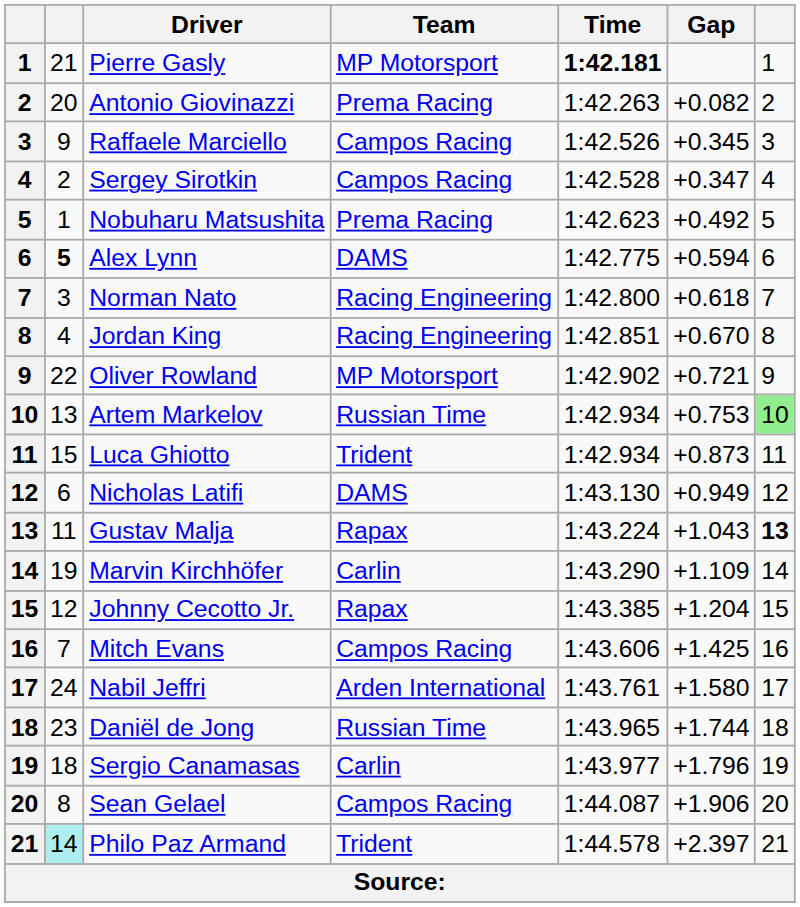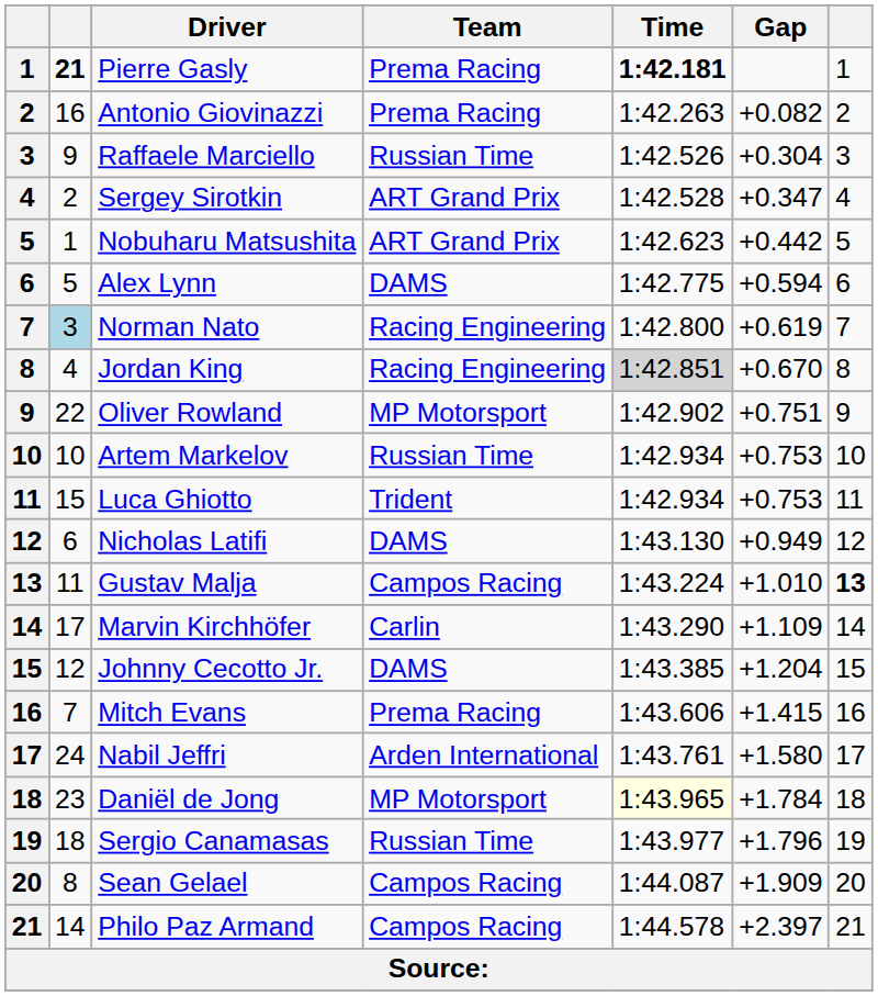 <table class="wikitable" style="font-size:85%">
 <tr>
 <th></th>
 <th></th>
 <th>Driver</th>
 <th>Team</th>
 <th>Time</th>
 <th>Gap</th>
 <th></th>
 </tr>
 <tr>
 <th>1</th>
-<td align="center">21</td>
+<td align="center"><strong>21</strong></td>
 <td> <a href='#'>Pierre Gasly</a></td>
-<td><a href='#'>MP Motorsport</a></td>
+<td><a href='#'>Prema Racing</a></td>
 <td><strong>1:42.181</strong></td>
 <td></td>
 <td>1</td>
 </tr>
 <tr>
 <th>2</th>
-<td align="center">20</td>
+<td align="center">16</td>
 <td> <a href='#'>Antonio Giovinazzi</a></td>
 <td><a href='#'>Prema Racing</a></td>
 <td>1:42.263</td>
 <td>+0.082</td>
 <td>2</td>
 </tr>
 <tr>
 <th>3</th>
 <td align="center">9</td>
 <td> <a href='#'>Raffaele Marciello</a></td>
-<td><a href='#'>Campos Racing</a></td>
+<td><a href='#'>Russian Time</a></td>
 <td>1:42.526</td>
-<td>+0.345</td>
+<td>+0.304</td>
 <td>3</td>
 </tr>
 <tr>
 <th>4</th>
 <td align="center">2</td>
 <td> <a href='#'>Sergey Sirotkin</a></td>
-<td><a href='#'>Campos Racing</a></td>
+<td><a href='#'>ART Grand Prix</a></td>
 <td>1:42.528</td>
 <td>+0.347</td>
 <td>4</td>
 </tr>
 <tr>
 <th>5</th>
 <td align="center">1</td>
 <td> <a href='#'>Nobuharu Matsushita</a></td>
-<td><a href='#'>Prema Racing</a></td>
+<td><a href='#'>ART Grand Prix</a></td>
 <td>1:42.623</td>
-<td>+0.492</td>
+<td>+0.442</td>
 <td>5</td>
 </tr>
 <tr>
 <th>6</th>
-<td align="center"><strong>5</strong></td>
+<td align="center">5</td>
 <td> <a href='#'>Alex Lynn</a></td>
 <td><a href='#'>DAMS</a></td>
 <td>1:42.775</td>
 <td>+0.594</td>
 <td>6</td>
 </tr>
 <tr>
 <th>7</th>
-<td align="center">3</td>
+<td align="center" style="background: lightblue;">3</td>
 <td> <a href='#'>Norman Nato</a></td>
 <td><a href='#'>Racing Engineering</a></td>
 <td>1:42.800</td>
-<td>+0.618</td>
+<td>+0.619</td>
 <td>7</td>
 </tr>
 <tr>
 <th>8</th>
 <td align="center">4</td>
 <td> <a href='#'>Jordan King</a></td>
 <td><a href='#'>Racing Engineering</a></td>
-<td>1:42.851</td>
+<td style="background: lightgrey;">1:42.851</td>
 <td>+0.670</td>
 <td>8</td>
 </tr>
 <tr>
 <th>9</th>
 <td align="center">22</td>
 <td> <a href='#'>Oliver Rowland</a></td>
 <td><a href='#'>MP Motorsport</a></td>
 <td>1:42.902</td>
-<td>+0.721</td>
+<td>+0.751</td>
 <td>9</td>
 </tr>
 <tr>
 <th>10</th>
-<td align="center">13</td>
+<td align="center">10</td>
 <td> <a href='#'>Artem Markelov</a></td>
 <td><a href='#'>Russian Time</a></td>
 <td>1:42.934</td>
 <td>+0.753</td>
-<td style="background: lightgreen;">10</td>
+<td>10</td>
 </tr>
 <tr>
 <th>11</th>
 <td align="center">15</td>
 <td> <a href='#'>Luca Ghiotto</a></td>
 <td><a href='#'>Trident</a></td>
 <td>1:42.934</td>
-<td>+0.873</td>
+<td>+0.753</td>
 <td>11</td>
 </tr>
 <tr>
 <th>12</th>
 <td align="center">6</td>
 <td> <a href='#'>Nicholas Latifi</a></td>
 <td><a href='#'>DAMS</a></td>
 <td>1:43.130</td>
 <td>+0.949</td>
 <td>12</td>
 </tr>
 <tr>
 <th>13</th>
 <td align="center">11</td>
 <td> <a href='#'>Gustav Malja</a></td>
-<td><a href='#'>Rapax</a></td>
+<td><a href='#'>Campos Racing</a></td>
 <td>1:43.224</td>
-<td>+1.043</td>
+<td>+1.010</td>
 <td><strong>13</strong></td>
 </tr>
 <tr>
 <th>14</th>
-<td align="center">19</td>
+<td align="center">17</td>
 <td> <a href='#'>Marvin Kirchhöfer</a></td>
 <td><a href='#'>Carlin</a></td>
 <td>1:43.290</td>
 <td>+1.109</td>
 <td>14</td>
 </tr>
 <tr>
 <th>15</th>
 <td align="center">12</td>
 <td> <a href='#'>Johnny Cecotto Jr.</a></td>
-<td><a href='#'>Rapax</a></td>
+<td><a href='#'>DAMS</a></td>
 <td>1:43.385</td>
 <td>+1.204</td>
 <td>15</td>
 </tr>
 <tr>
 <th>16</th>
 <td align="center">7</td>
 <td> <a href='#'>Mitch Evans</a></td>
-<td><a href='#'>Campos Racing</a></td>
+<td><a href='#'>Prema Racing</a></td>
 <td>1:43.606</td>
-<td>+1.425</td>
+<td>+1.415</td>
 <td>16</td>
 </tr>
 <tr>
 <th>17</th>
 <td align="center">24</td>
 <td> <a href='#'>Nabil Jeffri</a></td>
 <td><a href='#'>Arden International</a></td>
 <td>1:43.761</td>
 <td>+1.580</td>
 <td>17</td>
 </tr>
 <tr>
 <th>18</th>
 <td align="center">23</td>
 <td> <a href='#'>Daniël de Jong</a></td>
-<td><a href='#'>Russian Time</a></td>
-<td>1:43.965</td>
-<td>+1.744</td>
+<td><a href='#'>MP Motorsport</a></td>
+<td style="background: lightyellow;">1:43.965</td>
+<td>+1.784</td>
 <td>18</td>
 </tr>
 <tr>
 <th>19</th>
 <td align="center">18</td>
 <td> <a href='#'>Sergio Canamasas</a></td>
-<td><a href='#'>Carlin</a></td>
+<td><a href='#'>Russian Time</a></td>
 <td>1:43.977</td>
 <td>+1.796</td>
 <td>19</td>
 </tr>
 <tr>
 <th>20</th>
 <td align="center">8</td>
 <td> <a href='#'>Sean Gelael</a></td>
 <td><a href='#'>Campos Racing</a></td>
 <td>1:44.087</td>
-<td>+1.906</td>
+<td>+1.909</td>
 <td>20</td>
 </tr>
 <tr>
 <th>21</th>
-<td align="center" style="background: paleturquoise;">14</td>
+<td align="center">14</td>
 <td> <a href='#'>Philo Paz Armand</a></td>
-<td><a href='#'>Trident</a></td>
+<td><a href='#'>Campos Racing</a></td>
 <td>1:44.578</td>
 <td>+2.397</td>
 <td>21</td>
 </tr>
 <tr>
 <th colspan="7">Source:</th>
 </tr>
 <tr>
 </tr>
 </table>
